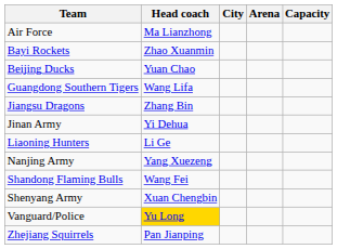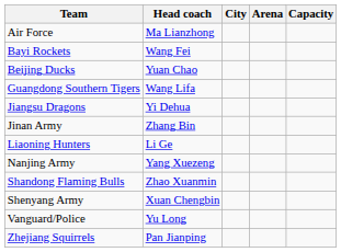 <table class="wikitable sortable">
 <tr>
 <th>Team</th>
 <th>Head coach</th>
 <th>City</th>
 <th>Arena</th>
 <th>Capacity</th>
 </tr>
 <tr>
 <td>Air Force</td>
 <td> <a href='#'>Ma Lianzhong</a></td>
 <td></td>
 <td></td>
 <td></td>
 </tr>
 <tr>
 <td><a href='#'>Bayi Rockets</a></td>
-<td> <a href='#'>Zhao Xuanmin</a></td>
+<td> <a href='#'>Wang Fei</a></td>
 <td></td>
 <td></td>
 <td></td>
 </tr>
 <tr>
 <td><a href='#'>Beijing Ducks</a></td>
 <td> <a href='#'>Yuan Chao</a></td>
 <td></td>
 <td></td>
 <td></td>
 </tr>
 <tr>
 <td><a href='#'>Guangdong Southern Tigers</a></td>
 <td> <a href='#'>Wang Lifa</a></td>
 <td></td>
 <td></td>
 <td></td>
 </tr>
 <tr>
 <td><a href='#'>Jiangsu Dragons</a></td>
-<td> <a href='#'>Zhang Bin</a></td>
+<td> <a href='#'>Yi Dehua</a></td>
 <td></td>
 <td></td>
 <td></td>
 </tr>
 <tr>
 <td>Jinan Army</td>
-<td> <a href='#'>Yi Dehua</a></td>
+<td> <a href='#'>Zhang Bin</a></td>
 <td></td>
 <td></td>
 <td></td>
 </tr>
 <tr>
 <td><a href='#'>Liaoning Hunters</a></td>
 <td> <a href='#'>Li Ge</a></td>
 <td></td>
 <td></td>
 <td></td>
 </tr>
 <tr>
 <td>Nanjing Army</td>
 <td> <a href='#'>Yang Xuezeng</a></td>
 <td></td>
 <td></td>
 <td></td>
 </tr>
 <tr>
 <td><a href='#'>Shandong Flaming Bulls</a></td>
-<td> <a href='#'>Wang Fei</a></td>
+<td> <a href='#'>Zhao Xuanmin</a></td>
 <td></td>
 <td></td>
 <td></td>
 </tr>
 <tr>
 <td>Shenyang Army</td>
 <td> <a href='#'>Xuan Chengbin</a></td>
 <td></td>
 <td></td>
 <td></td>
 </tr>
 <tr>
 <td>Vanguard/Police</td>
-<td style="background: gold;"> <a href='#'>Yu Long</a></td>
+<td> <a href='#'>Yu Long</a></td>
 <td></td>
 <td></td>
 <td></td>
 </tr>
 <tr>
 <td><a href='#'>Zhejiang Squirrels</a></td>
 <td> <a href='#'>Pan Jianping</a></td>
 <td></td>
 <td></td>
 <td></td>
 </tr>
 </table>
